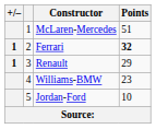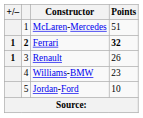 <table class="wikitable" style="font-size: 85%;">
 <tr>
 <th scope="col">+/–</th>
 <th scope="col"></th>
 <th scope="col">Constructor</th>
 <th scope="col">Points</th>
 </tr>
 <tr>
 <th scope="row"></th>
 <td align="center">1</td>
 <td> <a href='#'>McLaren</a>-<a href='#'>Mercedes</a></td>
 <td>51</td>
 </tr>
 <tr>
 <th scope="row"> 1</th>
-<td align="center">2</td>
+<td align="center"><strong>2</strong></td>
 <td> <a href='#'>Ferrari</a></td>
 <td><strong>32</strong></td>
 </tr>
 <tr>
 <th scope="row"> 1</th>
 <td align="center">3</td>
 <td> <a href='#'>Renault</a></td>
-<td>29</td>
+<td>26</td>
 </tr>
 <tr>
 <th scope="row"></th>
 <td align="center">4</td>
 <td> <a href='#'>Williams</a>-<a href='#'>BMW</a></td>
 <td>23</td>
 </tr>
 <tr>
 <th scope="row"></th>
 <td align="center">5</td>
 <td> <a href='#'>Jordan</a>-<a href='#'>Ford</a></td>
 <td>10</td>
 </tr>
 <tr>
 <th colspan=4>Source: </th>
 </tr>
 </table>
